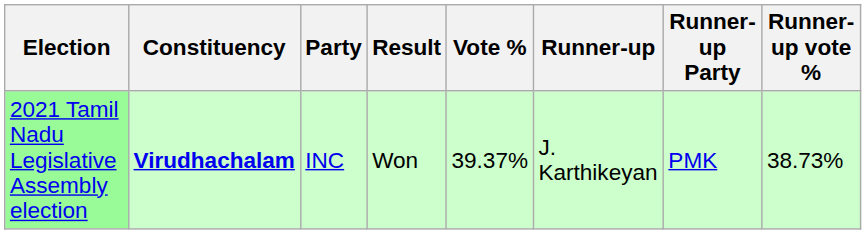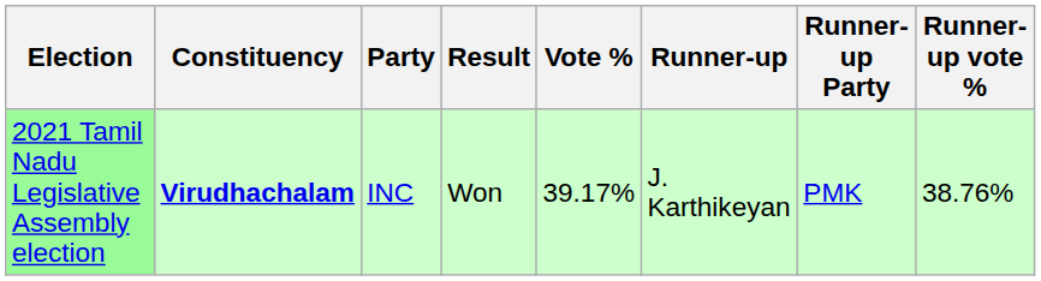 <table class="wikitable">
 <tr>
 <th>Election</th>
 <th>Constituency</th>
 <th>Party</th>
 <th>Result</th>
 <th>Vote %</th>
 <th>Runner-up</th>
 <th>Runner-up Party</th>
 <th>Runner-up vote %</th>
 </tr>
 <tr style="background:#cfc;">
 <td bgcolor=#98FB98><a href='#'>2021 Tamil Nadu Legislative Assembly election</a></td>
 <td><strong><a href='#'>Virudhachalam</a></strong></td>
 <td><a href='#'>INC</a></td>
 <td>Won</td>
-<td>39.37%</td>
+<td>39.17%</td>
 <td>J. Karthikeyan</td>
 <td><a href='#'>PMK</a></td>
-<td>38.73%</td>
+<td>38.76%</td>
 </tr>
 </table>
